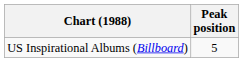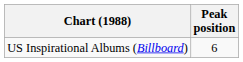 <table class="wikitable">
 <tr>
 <th>Chart (1988)</th>
 <th>Peak<br>position</th>
 </tr>
 <tr>
 <td>US Inspirational Albums (<em><a href='#'>Billboard</a></em>)</td>
-<td style="text-align:center;">5</td>
+<td style="text-align:center;">6</td>
 </tr>
 </table>
